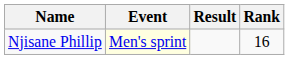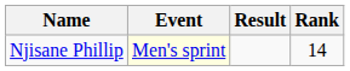 <table class="wikitable sortable">
 <tr>
 <th>Name</th>
 <th>Event</th>
 <th>Result</th>
 <th>Rank</th>
 </tr>
 <tr>
 <td><a href='#'>Njisane Phillip</a></td>
 <td style="background: lightyellow;"><a href='#'>Men's sprint</a></td>
 <td></td>
-<td align=center>16</td>
+<td align=center>14</td>
 </tr>
 </table>
